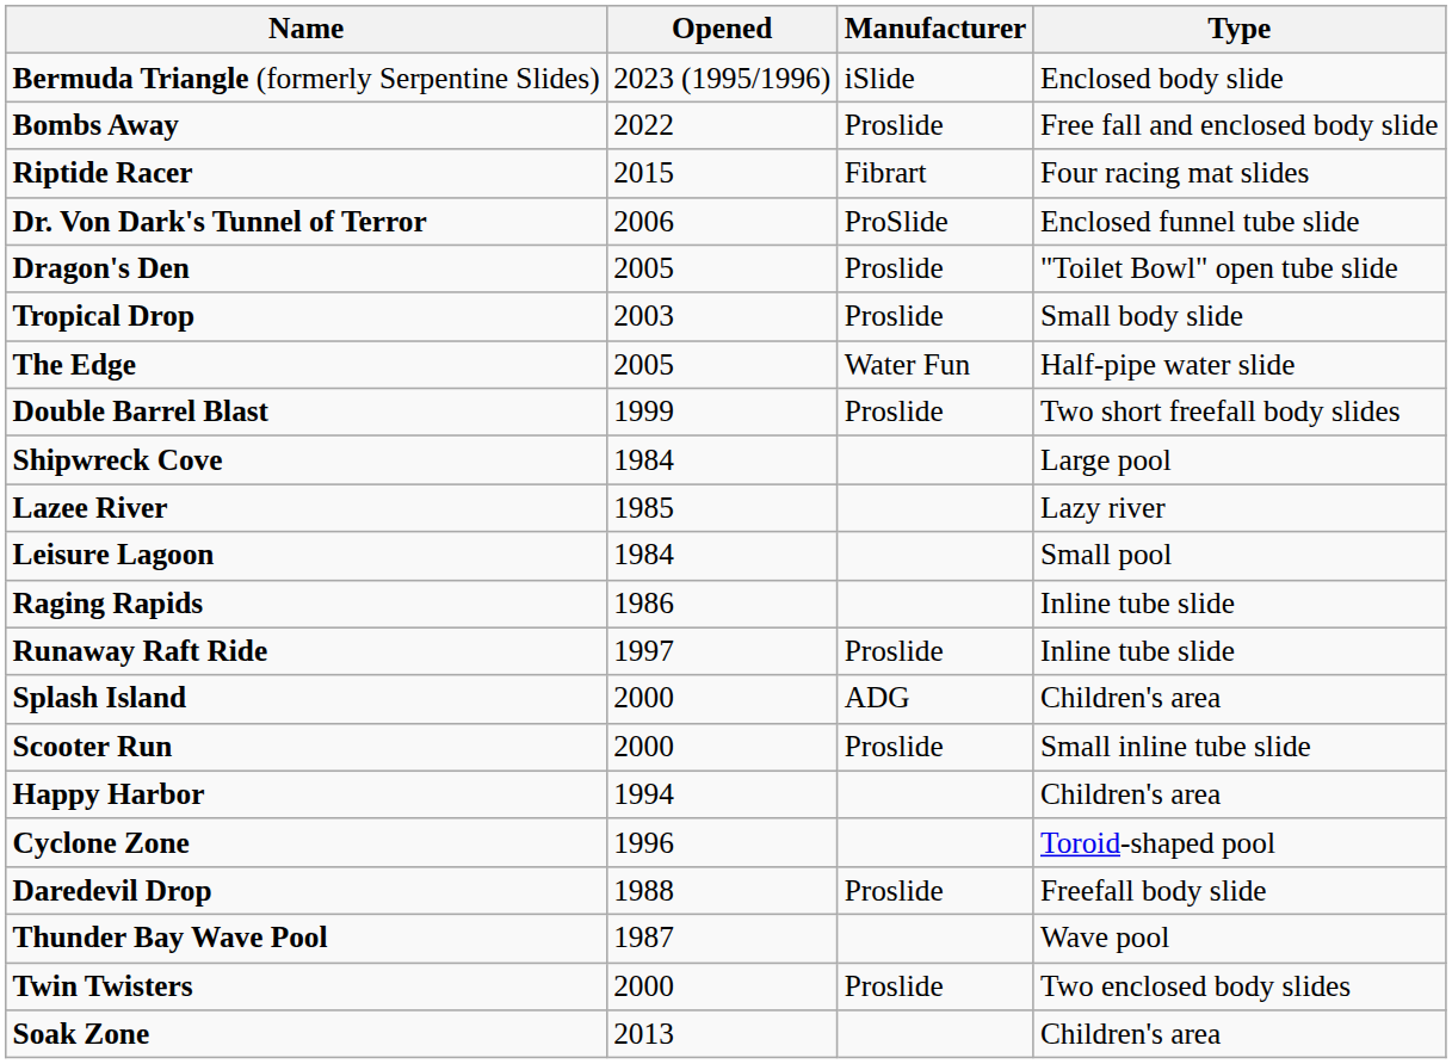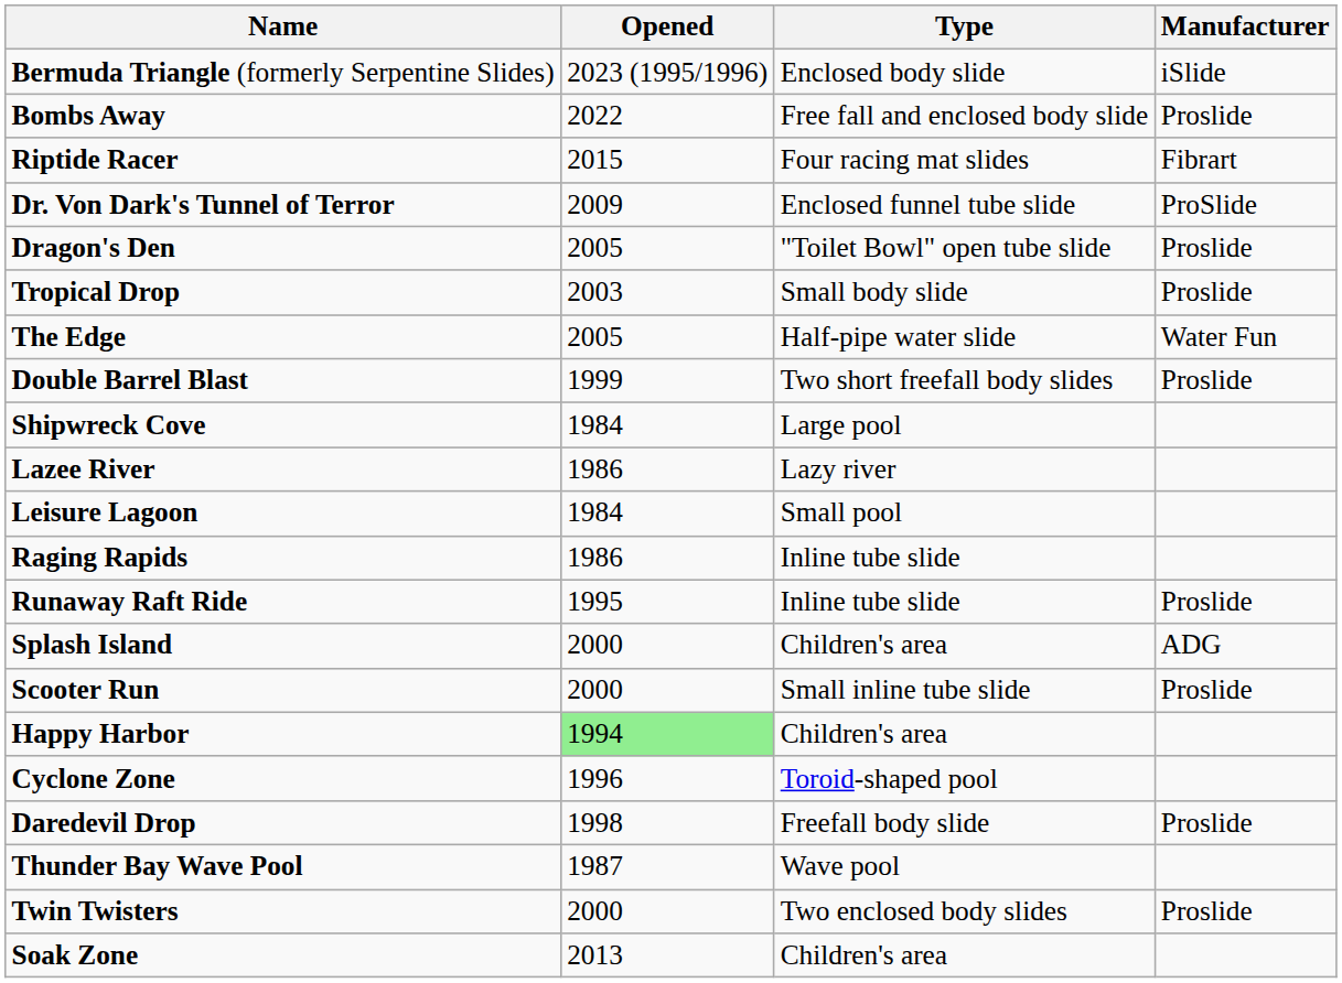 <table class= "wikitable">
 <tr>
 <th>Name</th>
 <th>Opened</th>
+<th>Type</th>
 <th>Manufacturer</th>
-<th>Type</th>
 </tr>
 <tr>
 <td><strong>Bermuda Triangle</strong> (formerly Serpentine Slides)</td>
 <td>2023 (1995/1996)</td>
+<td>Enclosed body slide</td>
 <td>iSlide</td>
-<td>Enclosed body slide</td>
 </tr>
 <tr>
 <td><strong>Bombs Away</strong></td>
 <td>2022</td>
+<td>Free fall and enclosed body slide</td>
 <td>Proslide</td>
-<td>Free fall and enclosed body slide</td>
 </tr>
 <tr>
 <td><strong>Riptide Racer</strong></td>
 <td>2015</td>
+<td>Four racing mat slides</td>
 <td>Fibrart</td>
-<td>Four racing mat slides</td>
 </tr>
 <tr>
 <td><strong>Dr. Von Dark's Tunnel of Terror</strong></td>
-<td>2006</td>
+<td>2009</td>
+<td>Enclosed funnel tube slide</td>
 <td>ProSlide</td>
-<td>Enclosed funnel tube slide</td>
 </tr>
 <tr>
 <td><strong>Dragon's Den</strong></td>
 <td>2005</td>
+<td>"Toilet Bowl" open tube slide</td>
 <td>Proslide</td>
-<td>"Toilet Bowl" open tube slide</td>
 </tr>
 <tr>
 <td><strong>Tropical Drop</strong></td>
 <td>2003</td>
+<td>Small body slide</td>
 <td>Proslide</td>
-<td>Small body slide</td>
 </tr>
 <tr>
 <td><strong>The Edge</strong></td>
 <td>2005</td>
+<td>Half-pipe water slide</td>
 <td>Water Fun</td>
-<td>Half-pipe water slide</td>
 </tr>
 <tr>
 <td><strong>Double Barrel Blast</strong></td>
 <td>1999</td>
+<td>Two short freefall body slides</td>
 <td>Proslide</td>
-<td>Two short freefall body slides</td>
 </tr>
 <tr>
 <td><strong>Shipwreck Cove</strong></td>
 <td>1984</td>
+<td>Large pool</td>
 <td></td>
-<td>Large pool</td>
 </tr>
 <tr>
 <td><strong>Lazee River</strong></td>
-<td>1985</td>
+<td>1986</td>
+<td>Lazy river</td>
 <td></td>
-<td>Lazy river</td>
 </tr>
 <tr>
 <td><strong>Leisure Lagoon</strong></td>
 <td>1984</td>
+<td>Small pool</td>
 <td></td>
-<td>Small pool</td>
 </tr>
 <tr>
 <td><strong>Raging Rapids</strong></td>
 <td>1986</td>
+<td>Inline tube slide</td>
 <td></td>
-<td>Inline tube slide</td>
 </tr>
 <tr>
 <td><strong>Runaway Raft Ride</strong></td>
-<td>1997</td>
+<td>1995</td>
+<td>Inline tube slide</td>
 <td>Proslide</td>
-<td>Inline tube slide</td>
 </tr>
 <tr>
 <td><strong>Splash Island</strong></td>
 <td>2000</td>
+<td>Children's area</td>
 <td>ADG</td>
-<td>Children's area</td>
 </tr>
 <tr>
 <td><strong>Scooter Run</strong></td>
 <td>2000</td>
+<td>Small inline tube slide</td>
 <td>Proslide</td>
-<td>Small inline tube slide</td>
 </tr>
 <tr>
 <td><strong>Happy Harbor</strong></td>
-<td>1994</td>
+<td style="background: lightgreen;">1994</td>
+<td>Children's area</td>
 <td></td>
-<td>Children's area</td>
 </tr>
 <tr>
 <td><strong>Cyclone Zone</strong></td>
 <td>1996</td>
+<td><a href='#'>Toroid</a>-shaped pool</td>
 <td></td>
-<td><a href='#'>Toroid</a>-shaped pool</td>
 </tr>
 <tr>
 <td><strong>Daredevil Drop</strong></td>
-<td>1988</td>
+<td>1998</td>
+<td>Freefall body slide</td>
 <td>Proslide</td>
-<td>Freefall body slide</td>
 </tr>
 <tr>
 <td><strong>Thunder Bay Wave Pool</strong></td>
 <td>1987</td>
+<td>Wave pool</td>
 <td></td>
-<td>Wave pool</td>
 </tr>
 <tr>
 <td><strong>Twin Twisters</strong></td>
 <td>2000</td>
+<td>Two enclosed body slides</td>
 <td>Proslide</td>
-<td>Two enclosed body slides</td>
 </tr>
 <tr>
 <td><strong>Soak Zone</strong></td>
 <td>2013</td>
+<td>Children's area</td>
 <td></td>
-<td>Children's area</td>
 </tr>
 </table>
